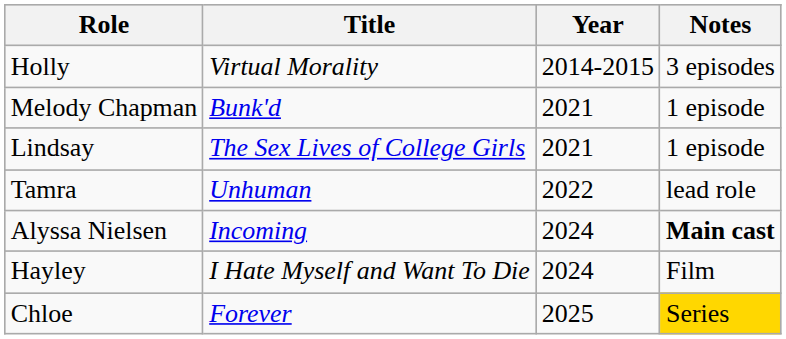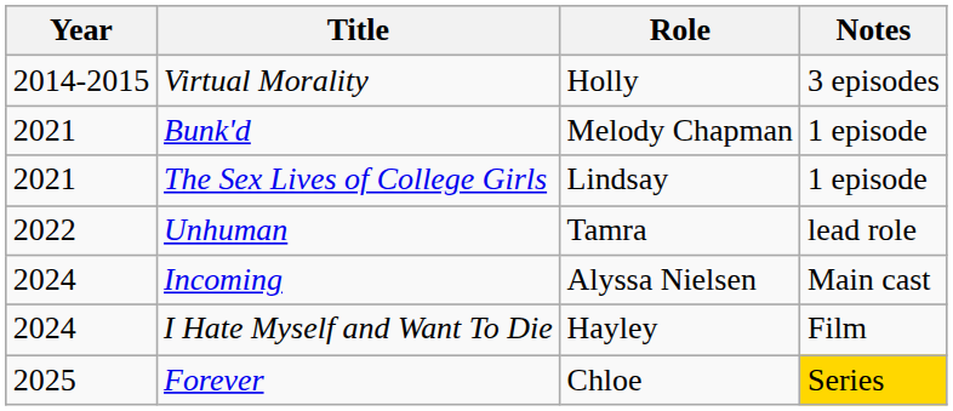 <table class="wikitable sortable">
 <tr>
+<th>Year</th>
+<th>Title</th>
 <th>Role</th>
-<th>Title</th>
-<th>Year</th>
 <th class="unsortable">Notes</th>
 </tr>
 <tr>
+<td>2014-2015</td>
+<td><em>Virtual Morality</em></td>
 <td>Holly</td>
-<td><em>Virtual Morality</em></td>
-<td>2014-2015</td>
 <td>3 episodes</td>
 </tr>
 <tr>
+<td>2021</td>
+<td><em><a href='#'>Bunk'd</a></em></td>
 <td>Melody Chapman</td>
-<td><em><a href='#'>Bunk'd</a></em></td>
-<td>2021</td>
 <td>1 episode</td>
 </tr>
 <tr>
+<td>2021</td>
+<td><em><a href='#'>The Sex Lives of College Girls</a></em></td>
 <td>Lindsay</td>
-<td><em><a href='#'>The Sex Lives of College Girls</a></em></td>
-<td>2021</td>
 <td>1 episode</td>
 </tr>
 <tr>
+<td>2022</td>
+<td><em><a href='#'>Unhuman</a></em></td>
 <td>Tamra</td>
-<td><em><a href='#'>Unhuman</a></em></td>
-<td>2022</td>
 <td>lead role</td>
 </tr>
 <tr>
+<td>2024</td>
+<td><em><a href='#'>Incoming</a></em></td>
 <td>Alyssa Nielsen</td>
-<td><em><a href='#'>Incoming</a></em></td>
-<td>2024</td>
-<td><strong>Main cast</strong></td>
+<td>Main cast</td>
 </tr>
 <tr>
+<td>2024</td>
+<td><em>I Hate Myself and Want To Die</em></td>
 <td>Hayley</td>
-<td><em>I Hate Myself and Want To Die</em></td>
-<td>2024</td>
 <td>Film</td>
 </tr>
 <tr>
+<td>2025</td>
+<td><em><a href='#'> Forever</a></em></td>
 <td>Chloe</td>
-<td><em><a href='#'> Forever</a></em></td>
-<td>2025</td>
 <td style="background: gold;">Series</td>
 </tr>
 </table>
